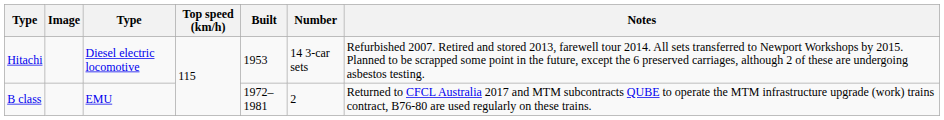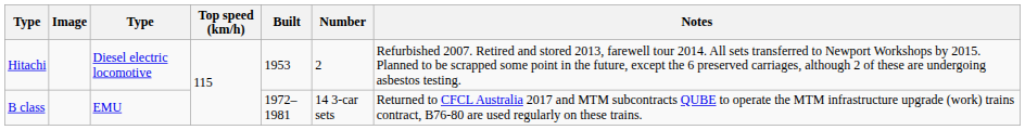 <table class="wikitable sortable">
 <tr>
 <th>Type</th>
 <th>Image</th>
 <th>Type</th>
 <th>Top speed (km/h)</th>
 <th>Built</th>
 <th>Number</th>
 <th>Notes</th>
 </tr>
 <tr>
 <td><a href='#'>Hitachi</a></td>
 <td></td>
 <td><a href='#'>Diesel electric locomotive</a></td>
 <td rowspan="2">115</td>
 <td>1953</td>
-<td>14 3-car sets</td>
+<td>2</td>
 <td>Refurbished 2007. Retired and stored 2013, farewell tour 2014. All sets transferred to Newport Workshops by 2015. Planned to be scrapped some point in the future, except the 6 preserved carriages, although 2 of these are undergoing asbestos testing.</td>
 </tr>
 <tr>
 <td><a href='#'>B class</a></td>
 <td></td>
 <td><a href='#'>EMU</a></td>
 <td>1972–1981</td>
-<td>2</td>
+<td>14 3-car sets</td>
 <td>Returned to <a href='#'>CFCL Australia</a> 2017 and MTM subcontracts <a href='#'>QUBE</a> to operate the MTM infrastructure upgrade (work) trains contract, B76-80 are used regularly on these trains.</td>
 </tr>
 </table>
